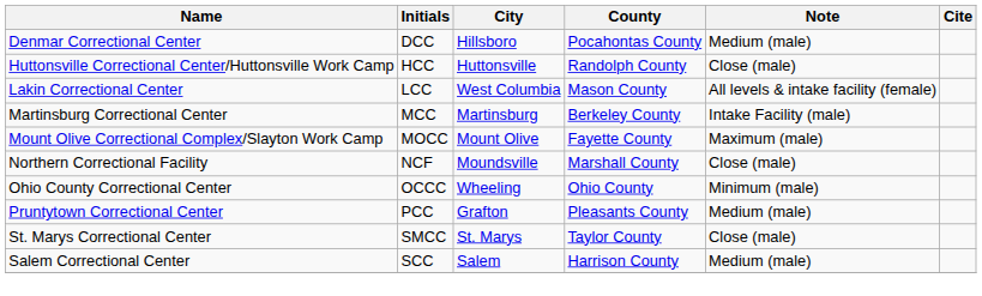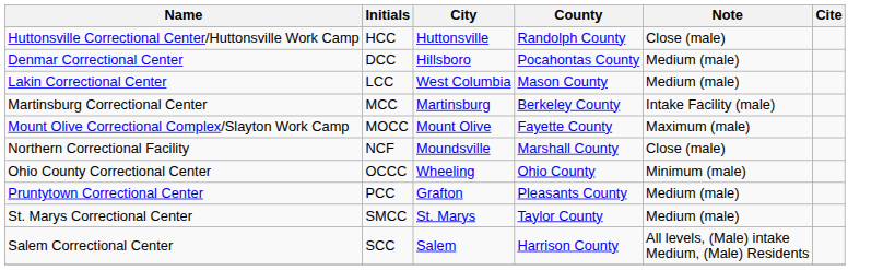 <table class="wikitable">
 <tr>
 <th>Name</th>
 <th>Initials</th>
 <th>City</th>
 <th>County</th>
 <th>Note</th>
 <th>Cite</th>
 </tr>
 <tr>
+<td><a href='#'>Huttonsville Correctional Center</a>/Huttonsville Work Camp</td>
+<td>HCC</td>
+<td><a href='#'>Huttonsville</a></td>
+<td><a href='#'>Randolph County</a></td>
+<td>Close (male)</td>
+<td></td>
+</tr>
+<tr>
 <td><a href='#'>Denmar Correctional Center</a></td>
 <td>DCC</td>
 <td><a href='#'>Hillsboro</a></td>
 <td><a href='#'>Pocahontas County</a></td>
 <td>Medium (male)</td>
 <td></td>
 </tr>
 <tr>
-<td><a href='#'>Huttonsville Correctional Center</a>/Huttonsville Work Camp</td>
-<td>HCC</td>
-<td><a href='#'>Huttonsville</a></td>
-<td><a href='#'>Randolph County</a></td>
-<td>Close (male)</td>
-<td></td>
-</tr>
-<tr>
 <td><a href='#'>Lakin Correctional Center</a></td>
 <td>LCC</td>
 <td><a href='#'>West Columbia</a></td>
 <td><a href='#'>Mason County</a></td>
-<td>All levels & intake facility (female)</td>
+<td>Medium (male)</td>
 <td></td>
 </tr>
 <tr>
 <td>Martinsburg Correctional Center</td>
 <td>MCC</td>
 <td><a href='#'>Martinsburg</a></td>
 <td><a href='#'>Berkeley County</a></td>
 <td>Intake Facility (male)</td>
 <td></td>
 </tr>
 <tr>
 <td><a href='#'>Mount Olive Correctional Complex</a>/Slayton Work Camp</td>
 <td>MOCC</td>
 <td><a href='#'>Mount Olive</a></td>
 <td><a href='#'>Fayette County</a></td>
 <td>Maximum (male)</td>
 <td></td>
 </tr>
 <tr>
 <td>Northern Correctional Facility</td>
 <td>NCF</td>
 <td><a href='#'>Moundsville</a></td>
 <td><a href='#'>Marshall County</a></td>
 <td>Close (male)</td>
 <td></td>
 </tr>
 <tr>
 <td>Ohio County Correctional Center</td>
 <td>OCCC</td>
 <td><a href='#'>Wheeling</a></td>
 <td><a href='#'>Ohio County</a></td>
 <td>Minimum (male)</td>
 <td></td>
 </tr>
 <tr>
 <td><a href='#'>Pruntytown Correctional Center</a></td>
 <td>PCC</td>
 <td><a href='#'>Grafton</a></td>
 <td><a href='#'>Pleasants County</a></td>
 <td>Medium (male)</td>
 <td></td>
 </tr>
 <tr>
 <td>St. Marys Correctional Center</td>
 <td>SMCC</td>
 <td><a href='#'>St. Marys</a></td>
 <td><a href='#'>Taylor County</a></td>
-<td>Close (male)</td>
+<td>Medium (male)</td>
 <td></td>
 </tr>
 <tr>
 <td>Salem Correctional Center</td>
 <td>SCC</td>
 <td><a href='#'>Salem</a></td>
 <td><a href='#'>Harrison County</a></td>
-<td>Medium (male)</td>
+<td>All levels, (Male) intake<br>Medium, (Male) Residents</td>
 <td></td>
 </tr>
 <tr>
 </tr>
 </table>
